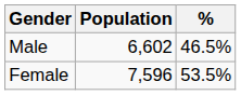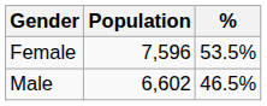 <table class="wikitable" style="text-align: right">
 <tr>
 <th align=left>Gender</th>
 <th align=right>Population</th>
 <th align=right>%</th>
 </tr>
 <tr>
+<td align=left>Female</td>
+<td>7,596</td>
+<td>53.5%</td>
+</tr>
+<tr>
 <td align=left>Male</td>
 <td>6,602</td>
 <td>46.5%</td>
 </tr>
-<tr>
-<td align=left>Female</td>
-<td>7,596</td>
-<td>53.5%</td>
-</tr>
 </table>
